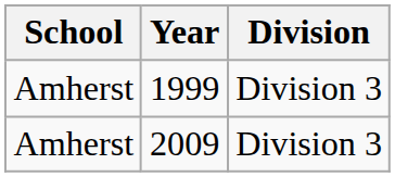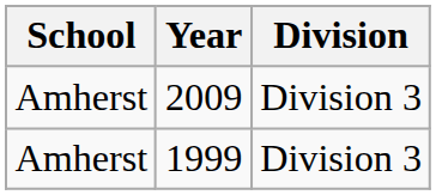 <table class="wikitable">
 <tr>
 <th>School</th>
 <th>Year</th>
 <th>Division</th>
 </tr>
 <tr>
 <td>Amherst</td>
-<td>1999</td>
+<td>2009</td>
 <td>Division 3</td>
 </tr>
 <tr>
 <td>Amherst</td>
-<td>2009</td>
+<td>1999</td>
 <td>Division 3</td>
 </tr>
 </table>
